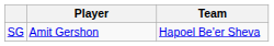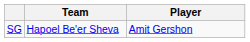 <table class="wikitable">
 <tr>
 <th align="center"></th>
+<th style="text-align:center;width:150px;">Team</th>
 <th style="text-align:center;width:175px;">Player</th>
-<th style="text-align:center;width:150px;">Team</th>
 </tr>
 <tr>
 <td align=center><a href='#'>SG</a></td>
+<td><a href='#'>Hapoel Be'er Sheva</a></td>
 <td> <a href='#'>Amit Gershon</a></td>
-<td><a href='#'>Hapoel Be'er Sheva</a></td>
 </tr>
 </table>
